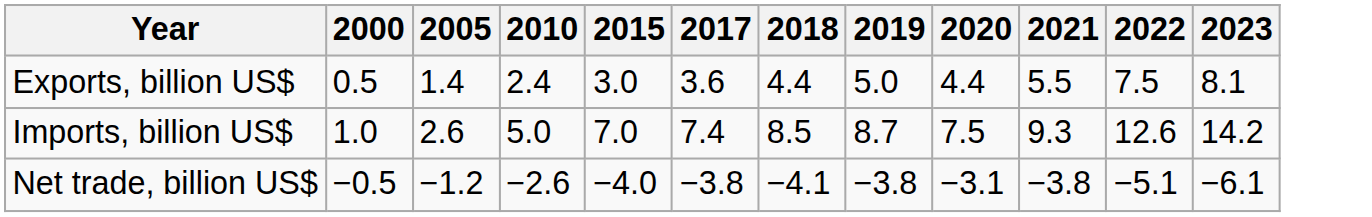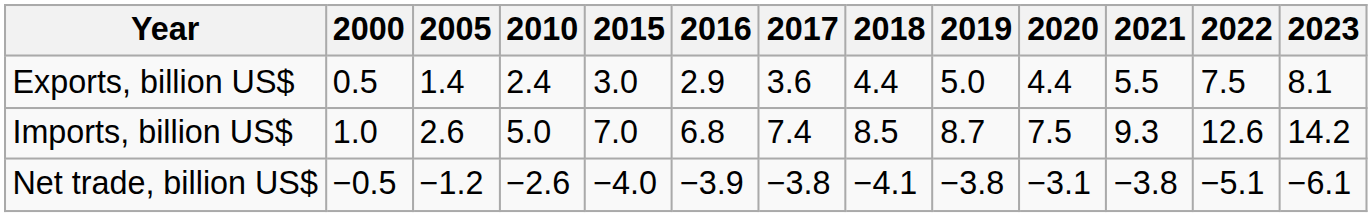 <table class="wikitable">
 <tr>
 <th>Year</th>
 <th>2000</th>
 <th>2005</th>
 <th>2010</th>
 <th>2015</th>
+<th>2016</th>
 <th>2017</th>
 <th>2018</th>
 <th>2019</th>
 <th>2020</th>
 <th>2021</th>
 <th>2022</th>
 <th>2023</th>
 </tr>
 <tr>
 <td>Exports, billion US$</td>
 <td>0.5</td>
 <td>1.4</td>
 <td>2.4</td>
 <td>3.0</td>
+<td>2.9</td>
 <td>3.6</td>
 <td>4.4</td>
 <td>5.0</td>
 <td>4.4</td>
 <td>5.5</td>
 <td>7.5</td>
 <td>8.1</td>
 </tr>
 <tr>
 <td>Imports, billion US$</td>
 <td>1.0</td>
 <td>2.6</td>
 <td>5.0</td>
 <td>7.0</td>
+<td>6.8</td>
 <td>7.4</td>
 <td>8.5</td>
 <td>8.7</td>
 <td>7.5</td>
 <td>9.3</td>
 <td>12.6</td>
 <td>14.2</td>
 </tr>
 <tr>
 <td>Net trade, billion US$</td>
 <td>−0.5</td>
 <td>−1.2</td>
 <td>−2.6</td>
 <td>−4.0</td>
+<td>−3.9</td>
 <td>−3.8</td>
 <td>−4.1</td>
 <td>−3.8</td>
 <td>−3.1</td>
 <td>−3.8</td>
 <td>−5.1</td>
 <td>−6.1</td>
 </tr>
 </table>
